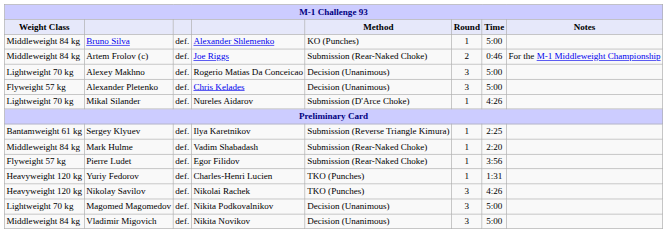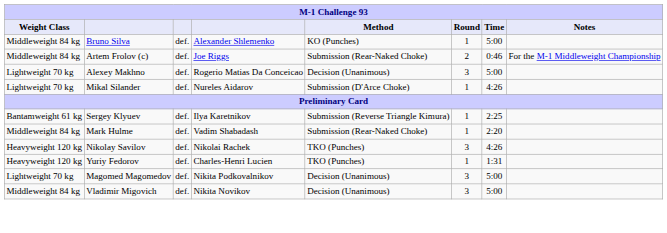 <table class="wikitable" style="font-size: 90%;">
 <tr>
 <th colspan="8" style="background-color: #ccf; color: #000080; text-align: center;"><strong>M-1 Challenge 93</strong></th>
 </tr>
 <tr>
 <th colspan="1" style="background-color: #E6E8FA; color: #000000; text-align: center;">Weight Class</th>
 <th colspan="1" style="background-color: #E6E8FA; color: #000000; text-align: center;"></th>
 <th colspan="1" style="background-color: #E6E8FA; color: #000000; text-align: center;"></th>
 <th colspan="1" style="background-color: #E6E8FA; color: #000000; text-align: center;"></th>
 <th colspan="1" style="background-color: #E6E8FA; color: #000000; text-align: center;">Method</th>
 <th colspan="1" style="background-color: #E6E8FA; color: #000000; text-align: center;">Round</th>
 <th colspan="1" style="background-color: #E6E8FA; color: #000000; text-align: center;">Time</th>
 <th colspan="1" style="background-color: #E6E8FA; color: #000000; text-align: center;">Notes</th>
 </tr>
 <tr>
 <td>Middleweight 84 kg</td>
 <td> <a href='#'>Bruno Silva</a></td>
 <td>def.</td>
 <td> <a href='#'>Alexander Shlemenko</a></td>
 <td>KO (Punches)</td>
 <td align=center>1</td>
 <td align=center>5:00</td>
 <td></td>
 </tr>
 <tr>
 <td>Middleweight 84 kg</td>
 <td> Artem Frolov (c)</td>
 <td>def.</td>
 <td> <a href='#'>Joe Riggs</a></td>
 <td>Submission (Rear-Naked Choke)</td>
 <td align=center>2</td>
 <td align=center>0:46</td>
 <td>For the <a href='#'>M-1 Middleweight Championship</a></td>
 </tr>
 <tr>
 <td>Lightweight 70 kg</td>
 <td> Alexey Makhno</td>
 <td>def.</td>
 <td> Rogerio Matias Da Conceicao</td>
 <td>Decision (Unanimous)</td>
 <td align=center>3</td>
 <td align=center>5:00</td>
 <td></td>
 </tr>
 <tr>
-<td>Flyweight 57 kg</td>
-<td> Alexander Pletenko</td>
-<td>def.</td>
-<td> <a href='#'>Chris Kelades</a></td>
-<td>Decision (Unanimous)</td>
-<td align=center>3</td>
-<td align=center>5:00</td>
-<td></td>
-</tr>
-<tr>
 <td>Lightweight 70 kg</td>
 <td> Mikal Silander</td>
 <td>def.</td>
 <td> Nureles Aidarov</td>
 <td>Submission (D'Arce Choke)</td>
 <td align=center>1</td>
 <td align=center>4:26</td>
 <td></td>
 </tr>
 <tr>
 <th colspan="8" style="background-color: #ccf; color: #000080; text-align: center;"><strong>Preliminary Card</strong></th>
 </tr>
 <tr>
 <td>Bantamweight 61 kg</td>
 <td> Sergey Klyuev</td>
 <td>def.</td>
 <td> Ilya Karetnikov</td>
 <td>Submission (Reverse Triangle Kimura)</td>
 <td align=center>1</td>
 <td align=center>2:25</td>
 <td></td>
 </tr>
 <tr>
 <td>Middleweight 84 kg</td>
 <td> Mark Hulme</td>
 <td>def.</td>
 <td> Vadim Shabadash</td>
 <td>Submission (Rear-Naked Choke)</td>
 <td align=center>1</td>
 <td align=center>2:20</td>
 <td></td>
 </tr>
 <tr>
-<td>Flyweight 57 kg</td>
-<td> Pierre Ludet</td>
+<td>Heavyweight 120 kg</td>
+<td> Nikolay Savilov</td>
 <td>def.</td>
-<td> Egor Filidov</td>
-<td>Submission (Rear-Naked Choke)</td>
-<td align=center>1</td>
-<td align=center>3:56</td>
+<td> Nikolai Rachek</td>
+<td>TKO (Punches)</td>
+<td align=center>3</td>
+<td align=center>4:26</td>
 <td></td>
 </tr>
 <tr>
 <td>Heavyweight 120 kg</td>
 <td> Yuriy Fedorov</td>
 <td>def.</td>
 <td> Charles-Henri Lucien</td>
 <td>TKO (Punches)</td>
 <td align=center>1</td>
 <td align=center>1:31</td>
-<td></td>
-</tr>
-<tr>
-<td>Heavyweight 120 kg</td>
-<td> Nikolay Savilov</td>
-<td>def.</td>
-<td> Nikolai Rachek</td>
-<td>TKO (Punches)</td>
-<td align=center>3</td>
-<td align=center>4:26</td>
 <td></td>
 </tr>
 <tr>
 <td>Lightweight 70 kg</td>
 <td> Magomed Magomedov</td>
 <td>def.</td>
 <td> Nikita Podkovalnikov</td>
 <td>Decision (Unanimous)</td>
 <td align=center>3</td>
 <td align=center>5:00</td>
 <td></td>
 </tr>
 <tr>
 <td>Middleweight 84 kg</td>
 <td> Vladimir Migovich</td>
 <td>def.</td>
 <td> Nikita Novikov</td>
 <td>Decision (Unanimous)</td>
 <td align=center>3</td>
 <td align=center>5:00</td>
 <td></td>
 </tr>
 </table>
